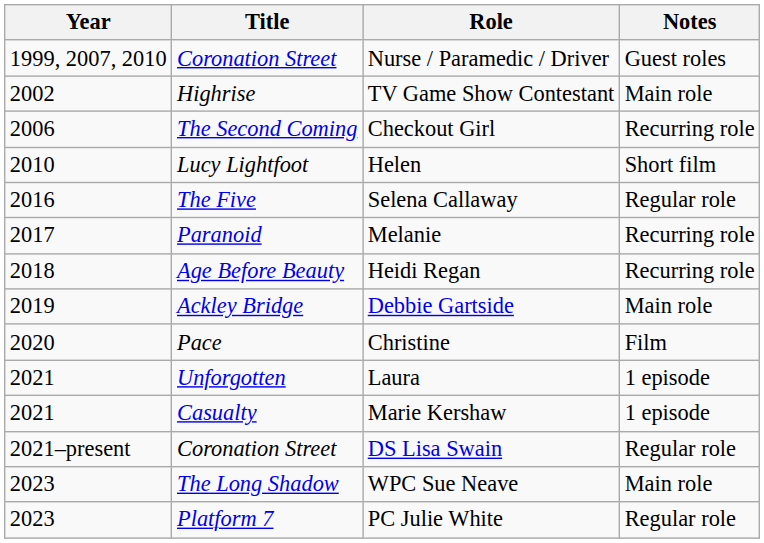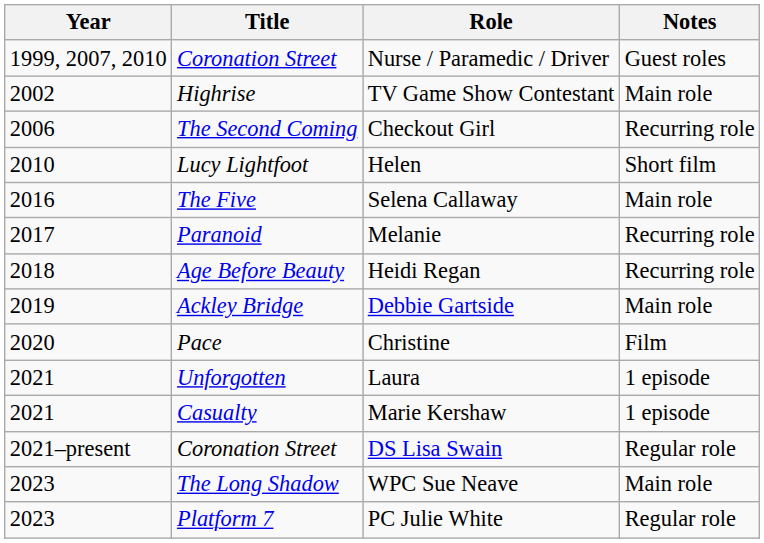 <table class="wikitable">
 <tr>
 <th>Year</th>
 <th>Title</th>
 <th>Role</th>
 <th>Notes</th>
 </tr>
 <tr>
 <td>1999, 2007, 2010</td>
 <td><em><a href='#'>Coronation Street</a></em></td>
 <td>Nurse / Paramedic / Driver</td>
 <td>Guest roles</td>
 </tr>
 <tr>
 <td>2002</td>
 <td><em>Highrise</em></td>
 <td>TV Game Show Contestant</td>
 <td>Main role</td>
 </tr>
 <tr>
 <td>2006</td>
 <td><em><a href='#'>The Second Coming</a></em></td>
 <td>Checkout Girl</td>
 <td>Recurring role</td>
 </tr>
 <tr>
 <td>2010</td>
 <td><em>Lucy Lightfoot</em></td>
 <td>Helen</td>
 <td>Short film</td>
 </tr>
 <tr>
 <td>2016</td>
 <td><em><a href='#'>The Five</a></em></td>
 <td>Selena Callaway</td>
-<td>Regular role</td>
+<td>Main role</td>
 </tr>
 <tr>
 <td>2017</td>
 <td><em><a href='#'>Paranoid</a></em></td>
 <td>Melanie</td>
 <td>Recurring role</td>
 </tr>
 <tr>
 <td>2018</td>
 <td><em><a href='#'>Age Before Beauty</a></em></td>
 <td>Heidi Regan</td>
 <td>Recurring role</td>
 </tr>
 <tr>
 <td>2019</td>
 <td><em><a href='#'>Ackley Bridge</a></em></td>
 <td><a href='#'>Debbie Gartside</a></td>
 <td>Main role</td>
 </tr>
 <tr>
 <td>2020</td>
 <td><em>Pace</em></td>
 <td>Christine</td>
 <td>Film</td>
 </tr>
 <tr>
 <td>2021</td>
 <td><em><a href='#'>Unforgotten</a></em></td>
 <td>Laura</td>
 <td>1 episode</td>
 </tr>
 <tr>
 <td>2021</td>
 <td><em><a href='#'>Casualty</a></em></td>
 <td>Marie Kershaw</td>
 <td>1 episode</td>
 </tr>
 <tr>
 <td>2021–present</td>
 <td><em>Coronation Street</em></td>
 <td><a href='#'>DS Lisa Swain</a></td>
 <td>Regular role</td>
 </tr>
 <tr>
 <td>2023</td>
 <td><em><a href='#'>The Long Shadow</a></em></td>
 <td>WPC Sue Neave</td>
 <td>Main role</td>
 </tr>
 <tr>
 <td>2023</td>
 <td><em><a href='#'>Platform 7</a></em></td>
 <td>PC Julie White</td>
 <td>Regular role</td>
 </tr>
 </table>
